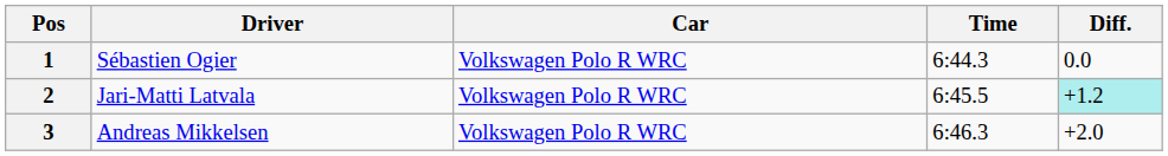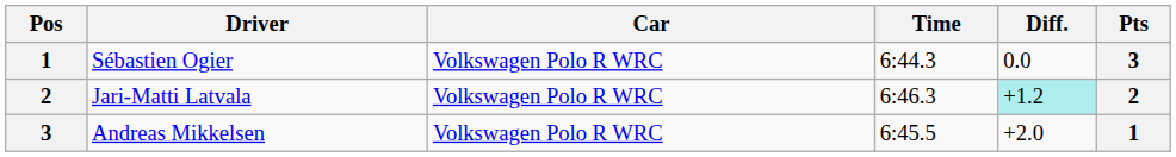 <table class="wikitable" width=60% style="text-align: left; font-size: 90%; max-width: 950px;">
 <tr>
 <th>Pos</th>
 <th>Driver</th>
 <th>Car</th>
 <th>Time</th>
 <th>Diff.</th>
+<th>Pts</th>
 </tr>
 <tr>
 <th>1</th>
 <td> <a href='#'>Sébastien Ogier</a></td>
 <td><a href='#'>Volkswagen Polo R WRC</a></td>
 <td>6:44.3</td>
 <td>0.0</td>
+<th><strong>3</strong></th>
 </tr>
 <tr>
 <th>2</th>
 <td> <a href='#'>Jari-Matti Latvala</a></td>
 <td><a href='#'>Volkswagen Polo R WRC</a></td>
-<td>6:45.5</td>
+<td>6:46.3</td>
 <td style="background: paleturquoise;">+1.2</td>
+<th><strong>2</strong></th>
 </tr>
 <tr>
 <th>3</th>
 <td> <a href='#'>Andreas Mikkelsen</a></td>
 <td><a href='#'>Volkswagen Polo R WRC</a></td>
-<td>6:46.3</td>
+<td>6:45.5</td>
 <td>+2.0</td>
+<th><strong>1</strong></th>
 </tr>
 </table>
